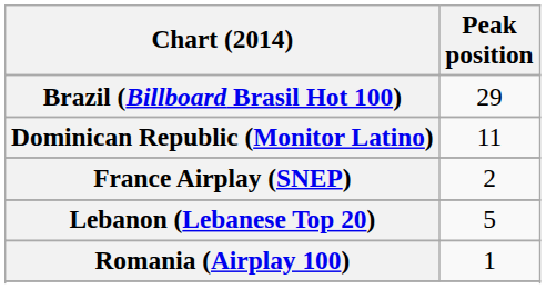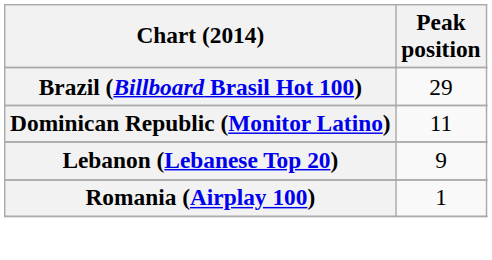 <table class="wikitable plainrowheaders sortable" style="text-align:center;">
 <tr>
 <th>Chart (2014)</th>
 <th>Peak<br>position</th>
 </tr>
 <tr>
 </tr>
 <tr>
 </tr>
 <tr>
 </tr>
 <tr>
 </tr>
 <tr>
 </tr>
 <tr>
 <th scope="row">Brazil (<a href='#'><em>Billboard</em> Brasil Hot 100</a>)</th>
 <td style="text-align:center;">29</td>
 </tr>
 <tr>
 </tr>
 <tr>
 </tr>
 <tr>
 </tr>
 <tr>
 </tr>
 <tr>
 </tr>
 <tr>
 <th scope="row">Dominican Republic (<a href='#'>Monitor Latino</a>)</th>
 <td style="text-align:center;">11</td>
 </tr>
 <tr>
 </tr>
 <tr>
 </tr>
 <tr>
-<th scope="row">France Airplay (<a href='#'>SNEP</a>)</th>
-<td>2</td>
-</tr>
-<tr>
 </tr>
 <tr>
 </tr>
 <tr>
 </tr>
 <tr>
 </tr>
 <tr>
 <th scope="row">Lebanon (<a href='#'>Lebanese Top 20</a>)</th>
-<td style="text-align:center;">5</td>
+<td style="text-align:center;">9</td>
 </tr>
 <tr>
 </tr>
 <tr>
 </tr>
 <tr>
 </tr>
 <tr>
 </tr>
 <tr>
 </tr>
 <tr>
 </tr>
 <tr>
 <th scope="row">Romania (<a href='#'>Airplay 100</a>)</th>
 <td align="center">1</td>
 </tr>
 <tr>
 </tr>
 <tr>
 </tr>
 <tr>
 </tr>
 <tr>
 </tr>
 <tr>
 </tr>
 <tr>
 </tr>
 <tr>
 </tr>
 <tr>
 </tr>
 <tr>
 </tr>
 <tr>
 </tr>
 <tr>
 </tr>
 <tr>
 </tr>
 <tr>
 </tr>
 <tr>
 </tr>
 <tr>
 </tr>
 <tr>
 </tr>
 <tr>
 </tr>
 </table>
